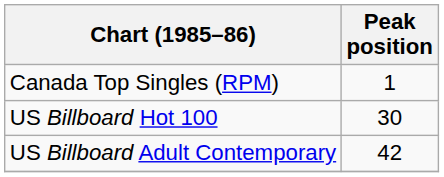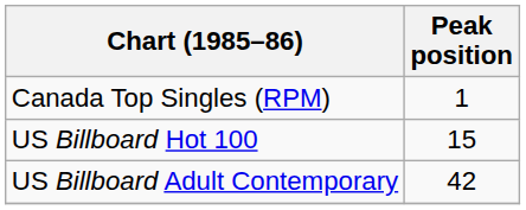 <table class="wikitable">
 <tr>
 <th>Chart (1985–86)</th>
 <th>Peak<br>position</th>
 </tr>
 <tr>
 <td align="left">Canada Top Singles (<a href='#'>RPM</a>)</td>
 <td align="center">1</td>
 </tr>
 <tr>
 <td align="left">US <em>Billboard</em> <a href='#'>Hot 100</a></td>
-<td align="center">30</td>
+<td align="center">15</td>
 </tr>
 <tr>
 <td>US <em>Billboard</em> <a href='#'>Adult Contemporary</a></td>
 <td style="text-align:center;">42</td>
 </tr>
 <tr>
 </tr>
 </table>
